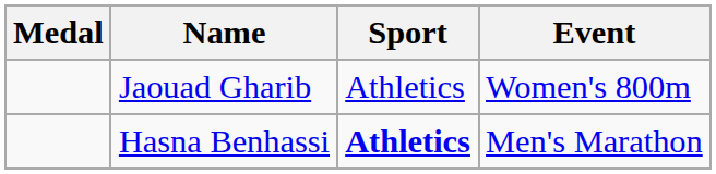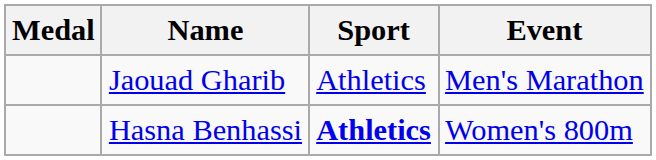 <table class="wikitable sortable" style="font-size:95%">
 <tr>
 <th>Medal</th>
 <th>Name</th>
 <th>Sport</th>
 <th>Event</th>
 </tr>
 <tr>
 <td></td>
 <td><a href='#'>Jaouad Gharib</a></td>
 <td><a href='#'>Athletics</a></td>
-<td><a href='#'>Women's 800m</a></td>
+<td><a href='#'>Men's Marathon</a></td>
 </tr>
 <tr>
 <td></td>
 <td><a href='#'>Hasna Benhassi</a></td>
 <td><strong><a href='#'>Athletics</a></strong></td>
-<td><a href='#'>Men's Marathon</a></td>
+<td><a href='#'>Women's 800m</a></td>
 </tr>
 </table>
